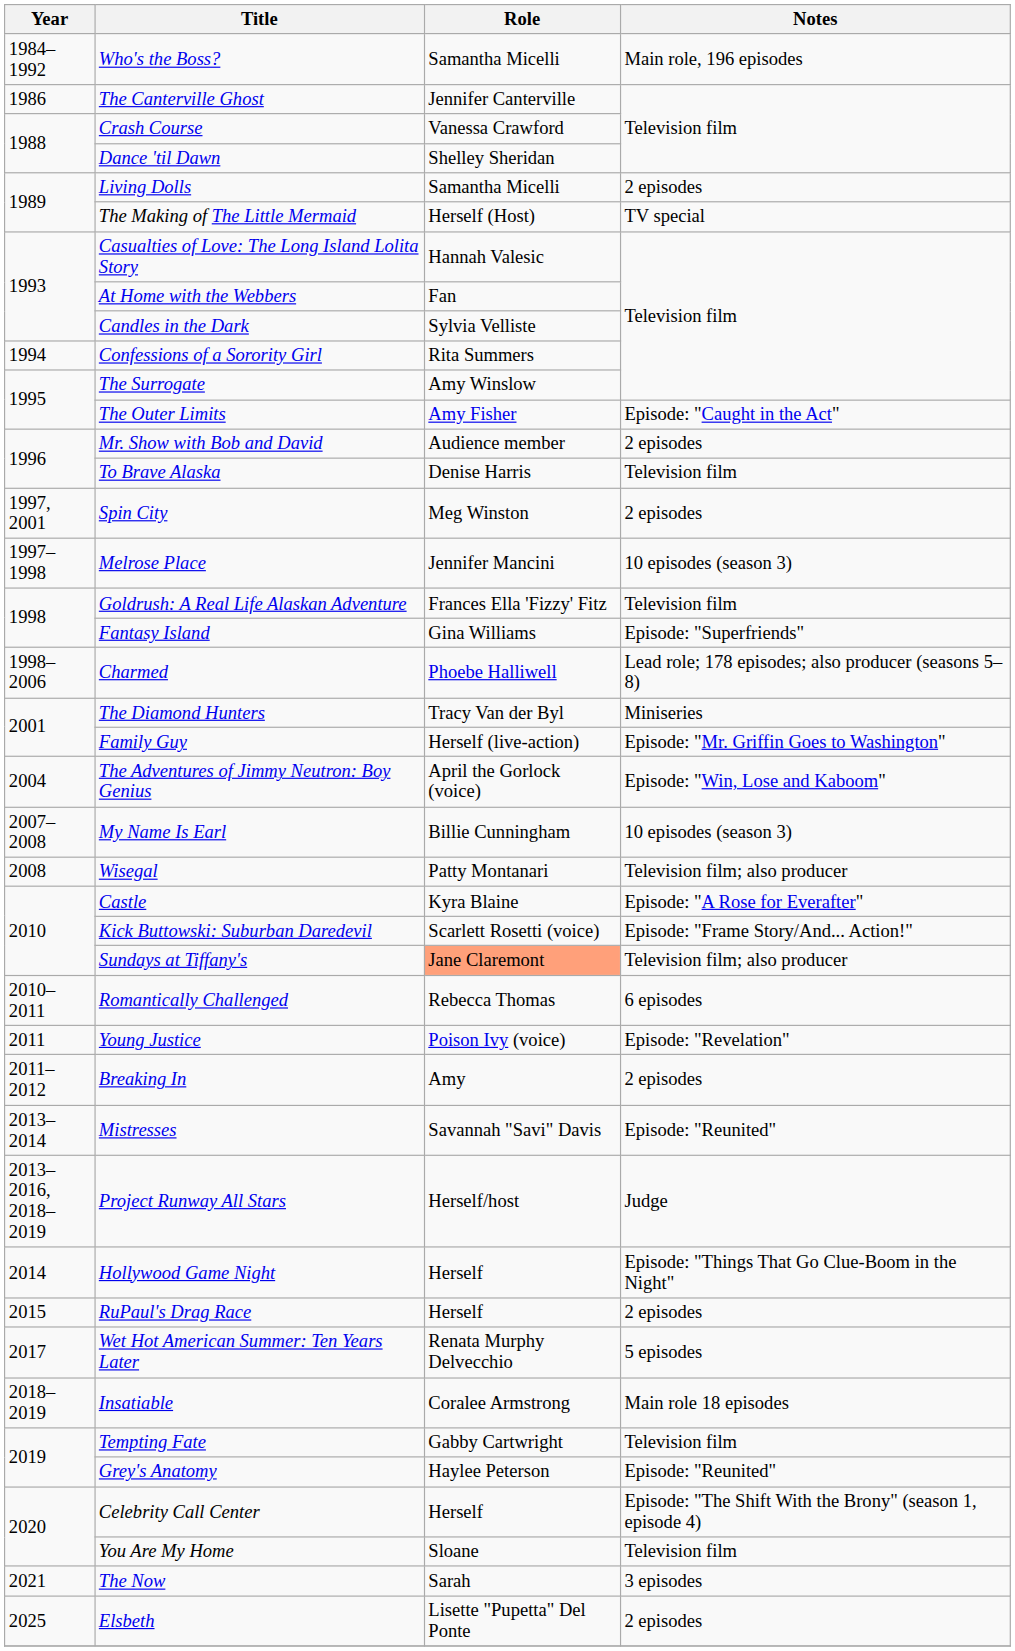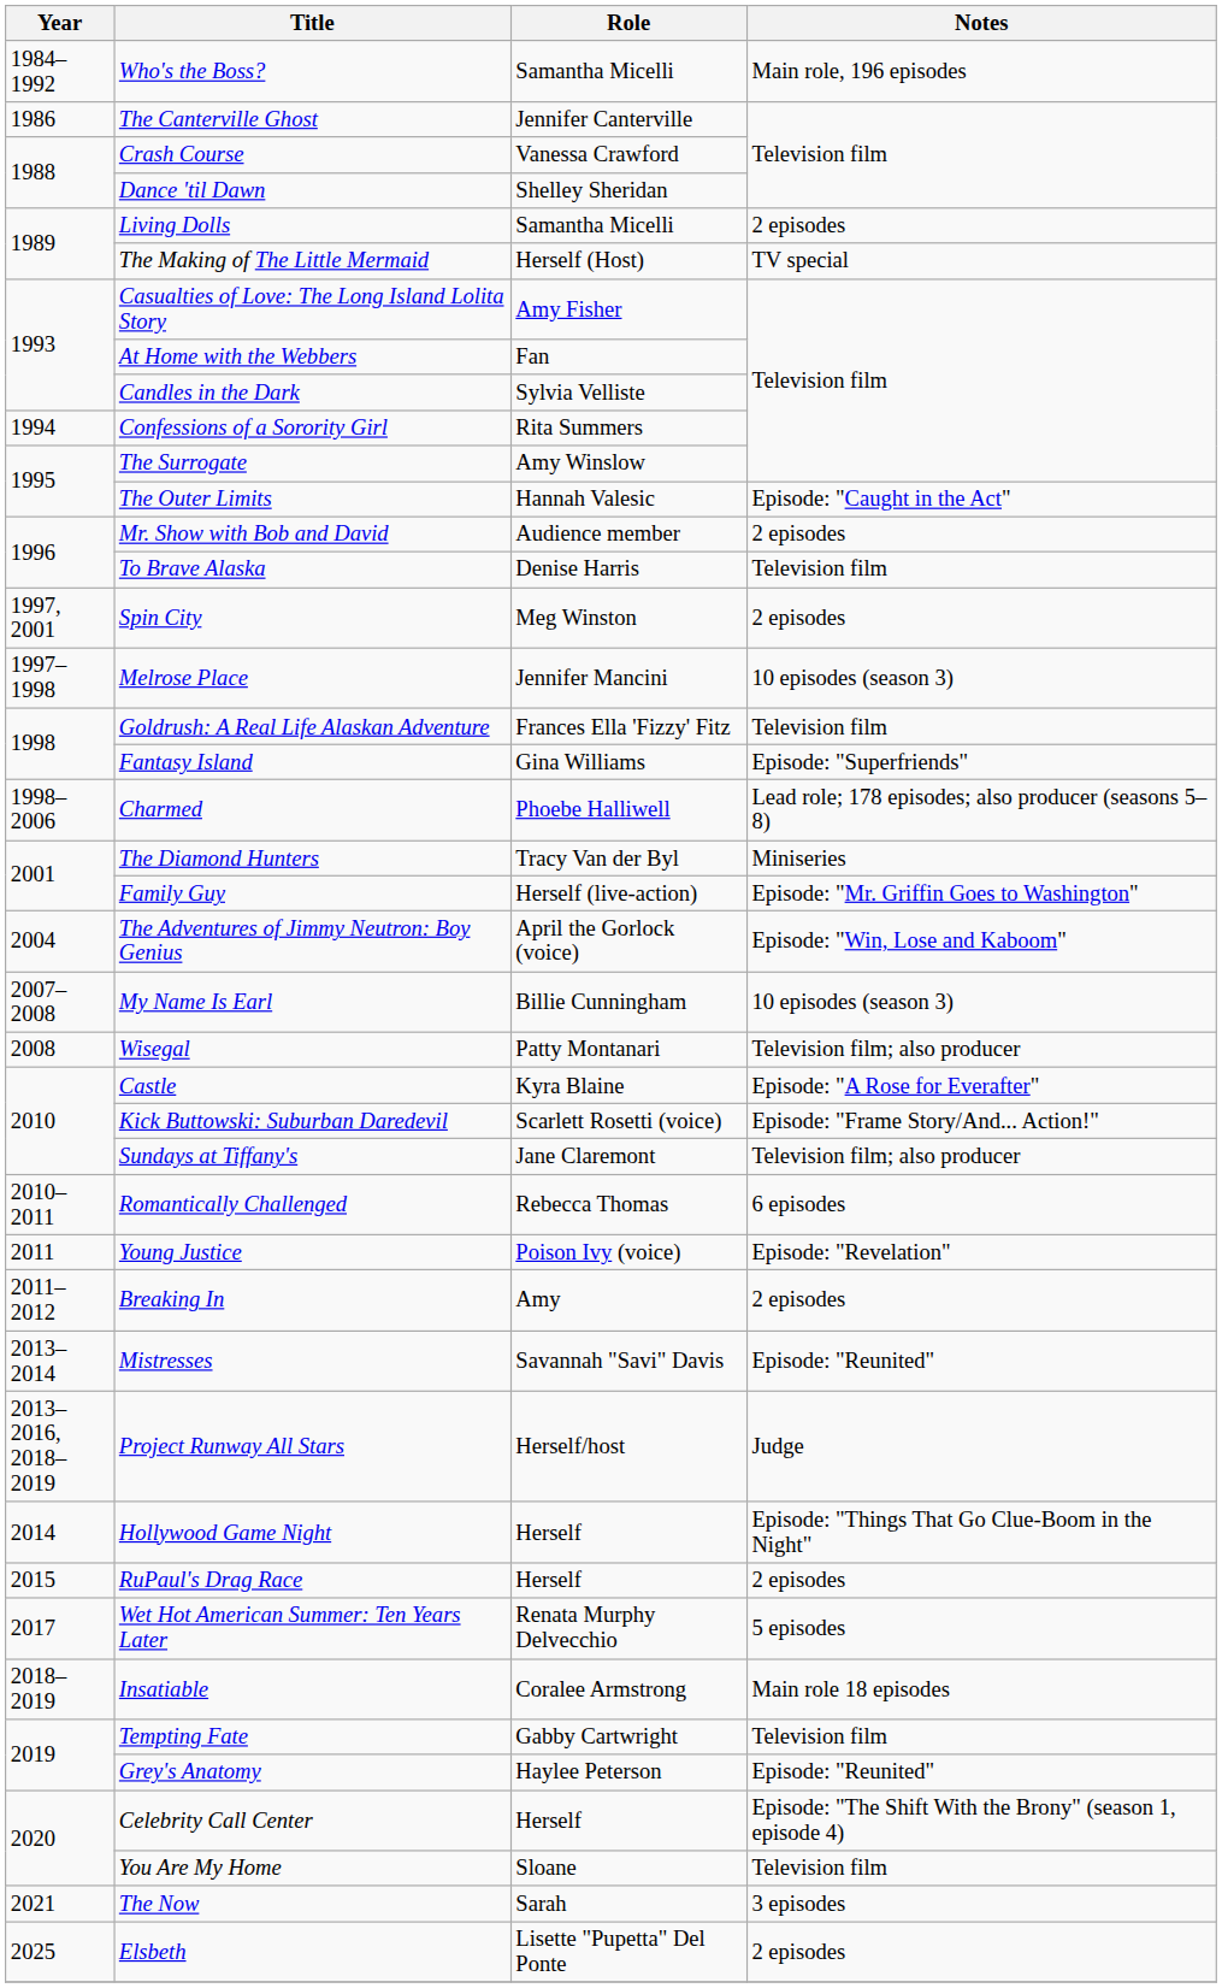 <table class="wikitable sortable">
 <tr>
 <th>Year</th>
 <th>Title</th>
 <th>Role</th>
 <th class="unsortable">Notes</th>
 </tr>
 <tr>
 <td>1984–1992</td>
 <td><em><a href='#'>Who's the Boss?</a></em></td>
 <td>Samantha Micelli</td>
 <td>Main role, 196 episodes</td>
 </tr>
 <tr>
 <td>1986</td>
 <td><em><a href='#'>The Canterville Ghost</a></em></td>
 <td>Jennifer Canterville</td>
 <td rowspan=3>Television film</td>
 </tr>
 <tr>
 <td rowspan=2>1988</td>
 <td><em><a href='#'>Crash Course</a></em></td>
 <td>Vanessa Crawford</td>
 </tr>
 <tr>
 <td><em><a href='#'>Dance 'til Dawn</a></em></td>
 <td>Shelley Sheridan</td>
 </tr>
 <tr>
 <td rowspan=2>1989</td>
 <td><em><a href='#'>Living Dolls</a></em></td>
 <td>Samantha Micelli</td>
 <td>2 episodes</td>
 </tr>
 <tr>
 <td><em>The Making of <a href='#'>The Little Mermaid</a></em></td>
 <td>Herself (Host)</td>
 <td>TV special</td>
 </tr>
 <tr>
 <td rowspan=3>1993</td>
 <td><em><a href='#'>Casualties of Love: The Long Island Lolita Story</a></em></td>
-<td>Hannah Valesic</td>
+<td><a href='#'>Amy Fisher</a></td>
 <td rowspan=5>Television film</td>
 </tr>
 <tr>
 <td><em><a href='#'>At Home with the Webbers</a></em></td>
 <td>Fan</td>
 </tr>
 <tr>
 <td><em><a href='#'>Candles in the Dark</a></em></td>
 <td>Sylvia Velliste</td>
 </tr>
 <tr>
 <td>1994</td>
 <td><em><a href='#'>Confessions of a Sorority Girl</a></em></td>
 <td>Rita Summers</td>
 </tr>
 <tr>
 <td rowspan=2>1995</td>
 <td><em><a href='#'>The Surrogate</a></em></td>
 <td>Amy Winslow</td>
 </tr>
 <tr>
 <td><em><a href='#'>The Outer Limits</a></em></td>
-<td><a href='#'>Amy Fisher</a></td>
+<td>Hannah Valesic</td>
 <td>Episode: "<a href='#'>Caught in the Act</a>"</td>
 </tr>
 <tr>
 <td rowspan=2>1996</td>
 <td><em><a href='#'>Mr. Show with Bob and David</a></em></td>
 <td>Audience member</td>
 <td>2 episodes</td>
 </tr>
 <tr>
 <td><em><a href='#'>To Brave Alaska</a></em></td>
 <td>Denise Harris</td>
 <td>Television film</td>
 </tr>
 <tr>
 <td>1997, 2001</td>
 <td><em><a href='#'>Spin City</a></em></td>
 <td>Meg Winston</td>
 <td>2 episodes</td>
 </tr>
 <tr>
 <td>1997–1998</td>
 <td><em><a href='#'>Melrose Place</a></em></td>
 <td>Jennifer Mancini</td>
 <td>10 episodes (season 3)</td>
 </tr>
 <tr>
 <td rowspan=2>1998</td>
 <td><em><a href='#'>Goldrush: A Real Life Alaskan Adventure</a></em></td>
 <td>Frances Ella 'Fizzy' Fitz</td>
 <td>Television film</td>
 </tr>
 <tr>
 <td><em><a href='#'>Fantasy Island</a></em></td>
 <td>Gina Williams</td>
 <td>Episode: "Superfriends"</td>
 </tr>
 <tr>
 <td>1998–2006</td>
 <td><em><a href='#'>Charmed</a></em></td>
 <td><a href='#'>Phoebe Halliwell</a></td>
 <td>Lead role; 178 episodes; also producer (seasons 5–8)</td>
 </tr>
 <tr>
 <td rowspan=2>2001</td>
 <td><em><a href='#'>The Diamond Hunters</a></em></td>
 <td>Tracy Van der Byl</td>
 <td>Miniseries</td>
 </tr>
 <tr>
 <td><em><a href='#'>Family Guy</a></em></td>
 <td>Herself (live-action)</td>
 <td>Episode: "<a href='#'>Mr. Griffin Goes to Washington</a>"</td>
 </tr>
 <tr>
 <td>2004</td>
 <td><em><a href='#'>The Adventures of Jimmy Neutron: Boy Genius</a></em></td>
 <td>April the Gorlock (voice)</td>
 <td>Episode: "<a href='#'>Win, Lose and Kaboom</a>"</td>
 </tr>
 <tr>
 <td>2007–2008</td>
 <td><em><a href='#'>My Name Is Earl</a></em></td>
 <td>Billie Cunningham</td>
 <td>10 episodes (season 3)</td>
 </tr>
 <tr>
 <td>2008</td>
 <td><em><a href='#'>Wisegal</a></em></td>
 <td>Patty Montanari</td>
 <td>Television film; also producer</td>
 </tr>
 <tr>
 <td rowspan=3>2010</td>
 <td><em><a href='#'>Castle</a></em></td>
 <td>Kyra Blaine</td>
 <td>Episode: "<a href='#'>A Rose for Everafter</a>"</td>
 </tr>
 <tr>
 <td><em><a href='#'>Kick Buttowski: Suburban Daredevil</a></em></td>
 <td>Scarlett Rosetti (voice)</td>
 <td>Episode: "Frame Story/And... Action!"</td>
 </tr>
 <tr>
 <td><em><a href='#'>Sundays at Tiffany's</a></em></td>
-<td style="background: lightsalmon;">Jane Claremont</td>
+<td>Jane Claremont</td>
 <td>Television film; also producer</td>
 </tr>
 <tr>
 <td>2010–2011</td>
 <td><em><a href='#'>Romantically Challenged</a></em></td>
 <td>Rebecca Thomas</td>
 <td>6 episodes</td>
 </tr>
 <tr>
 <td>2011</td>
 <td><em><a href='#'>Young Justice</a></em></td>
 <td><a href='#'>Poison Ivy</a> (voice)</td>
 <td>Episode: "Revelation"</td>
 </tr>
 <tr>
 <td>2011–2012</td>
 <td><em><a href='#'>Breaking In</a></em></td>
 <td>Amy</td>
 <td>2 episodes</td>
 </tr>
 <tr>
 <td>2013–2014</td>
 <td><em><a href='#'>Mistresses</a></em></td>
 <td>Savannah "Savi" Davis</td>
 <td>Episode: "Reunited"</td>
 </tr>
 <tr>
 <td>2013–2016, <br>2018–2019</td>
 <td><em><a href='#'>Project Runway All Stars</a></em></td>
 <td>Herself/host</td>
 <td>Judge</td>
 </tr>
 <tr>
 <td>2014</td>
 <td><em><a href='#'>Hollywood Game Night</a></em></td>
 <td>Herself</td>
 <td>Episode: "Things That Go Clue-Boom in the Night"</td>
 </tr>
 <tr>
 <td>2015</td>
 <td><em><a href='#'>RuPaul's Drag Race</a></em></td>
 <td>Herself</td>
 <td>2 episodes</td>
 </tr>
 <tr>
 <td>2017</td>
 <td><em><a href='#'>Wet Hot American Summer: Ten Years Later</a></em></td>
 <td>Renata Murphy Delvecchio</td>
 <td>5 episodes</td>
 </tr>
 <tr>
 <td>2018–2019</td>
 <td><em><a href='#'>Insatiable</a></em></td>
 <td>Coralee Armstrong</td>
 <td>Main role 18 episodes</td>
 </tr>
 <tr>
 <td rowspan=2>2019</td>
 <td><em><a href='#'>Tempting Fate</a></em></td>
 <td>Gabby Cartwright</td>
 <td>Television film</td>
 </tr>
 <tr>
 <td><em><a href='#'>Grey's Anatomy</a></em></td>
 <td>Haylee Peterson</td>
 <td>Episode: "Reunited"</td>
 </tr>
 <tr>
 <td rowspan=2>2020</td>
 <td><em>Celebrity Call Center</em></td>
 <td>Herself</td>
 <td>Episode: "The Shift With the Brony" (season 1, episode 4)</td>
 </tr>
 <tr>
 <td><em>You Are My Home</em></td>
 <td>Sloane</td>
 <td>Television film</td>
 </tr>
 <tr>
 <td>2021</td>
 <td><em><a href='#'>The Now</a></em></td>
 <td>Sarah</td>
 <td>3 episodes</td>
 </tr>
 <tr>
 <td>2025</td>
 <td><em><a href='#'>Elsbeth</a></em></td>
 <td>Lisette "Pupetta" Del Ponte</td>
 <td>2 episodes</td>
 </tr>
 <tr>
 </tr>
 </table>
